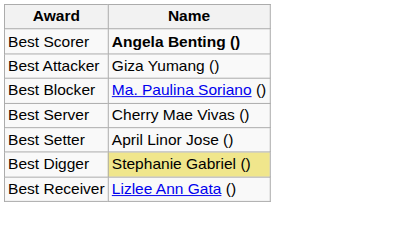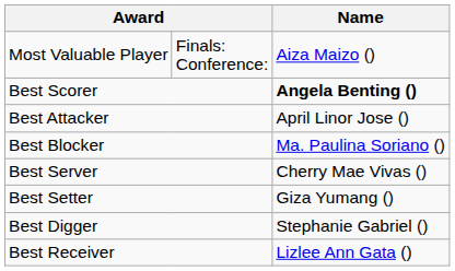 <table class="wikitable">
 <tr>
 <th colspan="2">Award</th>
 <th>Name</th>
+</tr>
+<tr>
+<td>Most Valuable Player</td>
+<td>Finals:<br>Conference:</td>
+<td> <a href='#'>Aiza Maizo</a> ()</td>
 </tr>
 <tr>
 <td colspan="2">Best Scorer</td>
 <td><strong> Angela Benting ()</strong></td>
 </tr>
 <tr>
 <td colspan="2">Best Attacker</td>
-<td> Giza Yumang ()</td>
+<td> April Linor Jose ()</td>
 </tr>
 <tr>
 <td colspan="2">Best Blocker</td>
 <td> <a href='#'>Ma. Paulina Soriano</a> ()</td>
 </tr>
 <tr>
 <td colspan="2">Best Server</td>
 <td> Cherry Mae Vivas ()</td>
 </tr>
 <tr>
 <td colspan="2">Best Setter</td>
-<td> April Linor Jose ()</td>
+<td> Giza Yumang ()</td>
 </tr>
 <tr>
 <td colspan="2">Best Digger</td>
-<td style="background: khaki;"> Stephanie Gabriel ()</td>
+<td> Stephanie Gabriel ()</td>
 </tr>
 <tr>
 <td colspan="2">Best Receiver</td>
 <td> <a href='#'>Lizlee Ann Gata</a> ()</td>
 </tr>
 </table>
